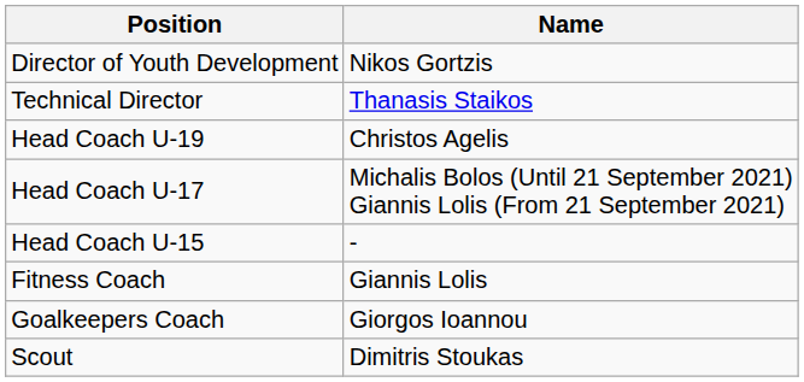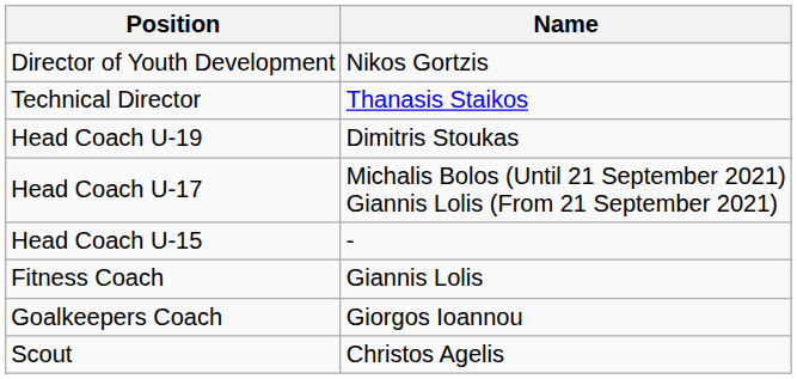 <table class="wikitable">
 <tr>
 <th>Position</th>
 <th>Name</th>
 </tr>
 <tr>
 <td>Director of Youth Development</td>
 <td>Nikos Gortzis</td>
 </tr>
 <tr>
 <td>Technical Director</td>
 <td><a href='#'>Thanasis Staikos</a></td>
 </tr>
 <tr>
 <td>Head Coach U-19</td>
-<td>Christos Agelis</td>
+<td>Dimitris Stoukas</td>
 </tr>
 <tr>
 <td>Head Coach U-17</td>
 <td>Michalis Bolos (Until 21 September 2021)<br>Giannis Lolis (From 21 September 2021)</td>
 </tr>
 <tr>
 <td>Head Coach U-15</td>
 <td>-</td>
 </tr>
 <tr>
 <td>Fitness Coach</td>
 <td>Giannis Lolis</td>
 </tr>
 <tr>
 <td>Goalkeepers Coach</td>
 <td>Giorgos Ioannou</td>
 </tr>
 <tr>
 <td>Scout</td>
-<td>Dimitris Stoukas</td>
+<td>Christos Agelis</td>
 </tr>
 </table>
